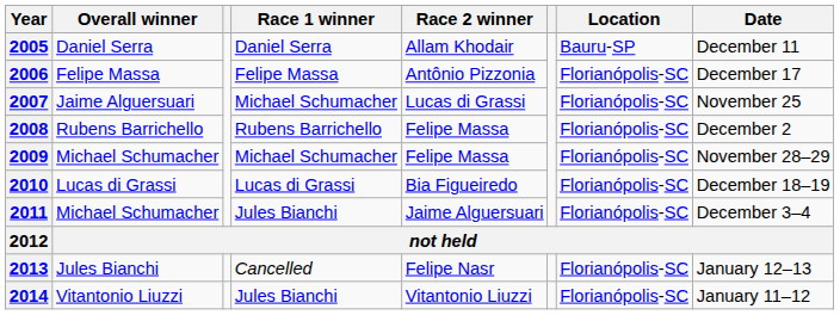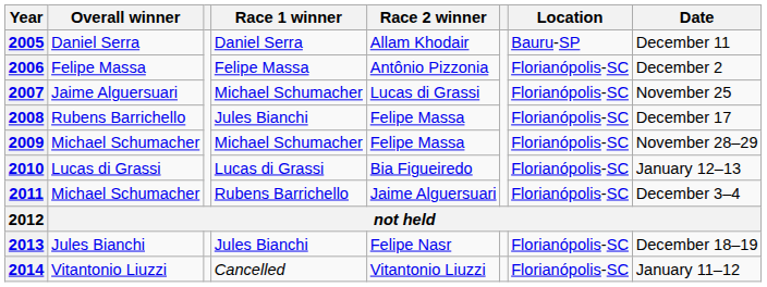 <table class="wikitable" style="font-size: 95%;">
 <tr>
 <th>Year</th>
 <th>Overall winner</th>
 <th></th>
 <th>Race 1 winner</th>
 <th>Race 2 winner</th>
 <th></th>
 <th>Location</th>
 <th>Date</th>
 </tr>
 <tr>
 <th><a href='#'>2005</a></th>
 <td> <a href='#'>Daniel Serra</a></td>
 <td rowspan=7></td>
 <td> <a href='#'>Daniel Serra</a></td>
 <td> <a href='#'>Allam Khodair</a></td>
 <td rowspan=7></td>
 <td><a href='#'>Bauru</a>-<a href='#'>SP</a></td>
 <td>December 11</td>
 </tr>
 <tr>
 <th><a href='#'>2006</a></th>
 <td> <a href='#'>Felipe Massa</a></td>
 <td> <a href='#'>Felipe Massa</a></td>
 <td> <a href='#'>Antônio Pizzonia</a></td>
 <td><a href='#'>Florianópolis</a>-<a href='#'>SC</a></td>
-<td>December 17</td>
+<td>December 2</td>
 </tr>
 <tr>
 <th><a href='#'>2007</a></th>
 <td> <a href='#'>Jaime Alguersuari</a></td>
 <td> <a href='#'>Michael Schumacher</a></td>
 <td> <a href='#'>Lucas di Grassi</a></td>
 <td><a href='#'>Florianópolis</a>-<a href='#'>SC</a></td>
 <td>November 25</td>
 </tr>
 <tr>
 <th><a href='#'>2008</a></th>
 <td> <a href='#'>Rubens Barrichello</a></td>
-<td> <a href='#'>Rubens Barrichello</a></td>
+<td> <a href='#'>Jules Bianchi</a></td>
 <td> <a href='#'>Felipe Massa</a></td>
 <td><a href='#'>Florianópolis</a>-<a href='#'>SC</a></td>
-<td>December 2</td>
+<td>December 17</td>
 </tr>
 <tr>
 <th><a href='#'>2009</a></th>
 <td> <a href='#'>Michael Schumacher</a></td>
 <td> <a href='#'>Michael Schumacher</a></td>
 <td> <a href='#'>Felipe Massa</a></td>
 <td><a href='#'>Florianópolis</a>-<a href='#'>SC</a></td>
 <td>November 28–29</td>
 </tr>
 <tr>
 <th><a href='#'>2010</a></th>
 <td> <a href='#'>Lucas di Grassi</a></td>
 <td> <a href='#'>Lucas di Grassi</a></td>
 <td> <a href='#'>Bia Figueiredo</a></td>
 <td><a href='#'>Florianópolis</a>-<a href='#'>SC</a></td>
-<td>December 18–19</td>
+<td>January 12–13</td>
 </tr>
 <tr>
 <th><a href='#'>2011</a></th>
 <td> <a href='#'>Michael Schumacher</a></td>
-<td> <a href='#'>Jules Bianchi</a></td>
+<td> <a href='#'>Rubens Barrichello</a></td>
 <td> <a href='#'>Jaime Alguersuari</a></td>
 <td><a href='#'>Florianópolis</a>-<a href='#'>SC</a></td>
 <td>December 3–4</td>
 </tr>
 <tr>
 <th>2012</th>
 <th colspan=7 align="center"><em>not held</em></th>
 </tr>
 <tr>
 <th><a href='#'>2013</a></th>
 <td> <a href='#'>Jules Bianchi</a></td>
 <td></td>
-<td><em>Cancelled</em></td>
+<td> <a href='#'>Jules Bianchi</a></td>
 <td> <a href='#'>Felipe Nasr</a></td>
 <td></td>
 <td><a href='#'>Florianópolis</a>-<a href='#'>SC</a></td>
-<td>January 12–13</td>
+<td>December 18–19</td>
 </tr>
 <tr>
 <th><a href='#'>2014</a></th>
 <td> <a href='#'>Vitantonio Liuzzi</a></td>
 <td></td>
-<td> <a href='#'>Jules Bianchi</a></td>
+<td><em>Cancelled</em></td>
 <td> <a href='#'>Vitantonio Liuzzi</a></td>
 <td></td>
 <td><a href='#'>Florianópolis</a>-<a href='#'>SC</a></td>
 <td>January 11–12</td>
 </tr>
 </table>
